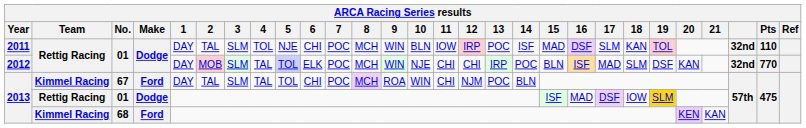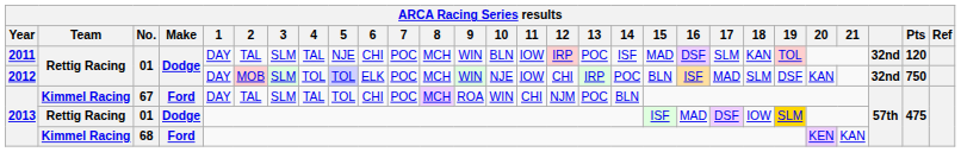 <table class="wikitable" style="text-align:center; font-size:75%">
 <tr>
 <th colspan=48><a href='#'>ARCA Racing Series</a> results</th>
 </tr>
 <tr>
 <th>Year</th>
 <th>Team</th>
 <th>No.</th>
 <th>Make</th>
 <th>1</th>
 <th>2</th>
 <th>3</th>
 <th>4</th>
 <th>5</th>
 <th>6</th>
 <th>7</th>
 <th>8</th>
 <th>9</th>
 <th>10</th>
 <th>11</th>
 <th>12</th>
 <th>13</th>
 <th>14</th>
 <th>15</th>
 <th>16</th>
 <th>17</th>
 <th>18</th>
 <th>19</th>
 <th>20</th>
 <th>21</th>
 <th></th>
 <th>Pts</th>
 <th>Ref</th>
 </tr>
 <tr>
 <th><a href='#'>2011</a></th>
 <th rowspan=2>Rettig Racing</th>
 <th rowspan=2>01</th>
 <th rowspan=2><a href='#'>Dodge</a></th>
 <td><a href='#'>DAY</a></td>
 <td><a href='#'>TAL</a></td>
 <td><a href='#'>SLM</a></td>
-<td><a href='#'>TOL</a></td>
+<td><a href='#'>TAL</a></td>
 <td><a href='#'>NJE</a></td>
 <td><a href='#'>CHI</a></td>
 <td><a href='#'>POC</a></td>
 <td><a href='#'>MCH</a></td>
 <td><a href='#'>WIN</a></td>
 <td><a href='#'>BLN</a></td>
 <td><a href='#'>IOW</a></td>
 <td style="background:#FFCFCF;"><a href='#'>IRP</a><br></td>
 <td><a href='#'>POC</a></td>
 <td><a href='#'>ISF</a></td>
 <td><a href='#'>MAD</a></td>
 <td style="background:#EFCFFF;"><a href='#'>DSF</a><br></td>
 <td><a href='#'>SLM</a></td>
 <td><a href='#'>KAN</a></td>
 <td style="background:#FFCFCF;"><a href='#'>TOL</a><br></td>
 <td colspan=2></td>
 <th>32nd</th>
-<th>110</th>
+<th>120</th>
 <th></th>
 </tr>
 <tr>
 <th><a href='#'>2012</a></th>
 <td><a href='#'>DAY</a></td>
 <td style="background:#FFCFCF;"><a href='#'>MOB</a><br></td>
 <td style="background:#DFFFDF;"><a href='#'>SLM</a><br></td>
-<td><a href='#'>TAL</a></td>
+<td><a href='#'>TOL</a></td>
 <td style="background:#CFCFFF;"><a href='#'>TOL</a><br></td>
 <td><a href='#'>ELK</a></td>
 <td><a href='#'>POC</a></td>
 <td><a href='#'>MCH</a></td>
 <td style="background:#DFFFDF;"><a href='#'>WIN</a><br></td>
 <td><a href='#'>NJE</a></td>
-<td><a href='#'>CHI</a></td>
+<td><a href='#'>IOW</a></td>
 <td><a href='#'>CHI</a></td>
 <td style="background:#DFFFDF;"><a href='#'>IRP</a><br></td>
 <td><a href='#'>POC</a></td>
 <td><a href='#'>BLN</a></td>
 <td style="background:#FFDF9F;"><a href='#'>ISF</a><br></td>
 <td><a href='#'>MAD</a></td>
 <td><a href='#'>SLM</a></td>
 <td><a href='#'>DSF</a><br></td>
 <td><a href='#'>KAN</a></td>
 <td></td>
 <th>32nd</th>
-<th>770</th>
+<th>750</th>
 <th></th>
 </tr>
 <tr>
 <th rowspan=3><a href='#'>2013</a></th>
 <th><a href='#'>Kimmel Racing</a></th>
 <th>67</th>
 <th><a href='#'>Ford</a></th>
 <td><a href='#'>DAY</a></td>
 <td><a href='#'>TAL</a></td>
 <td><a href='#'>SLM</a></td>
 <td><a href='#'>TAL</a></td>
 <td><a href='#'>TOL</a></td>
 <td><a href='#'>CHI</a></td>
 <td><a href='#'>POC</a></td>
 <td style="background:#EFCFFF;"><a href='#'>MCH</a><br></td>
 <td><a href='#'>ROA</a></td>
 <td><a href='#'>WIN</a></td>
 <td><a href='#'>CHI</a></td>
 <td><a href='#'>NJM</a></td>
 <td><a href='#'>POC</a></td>
 <td><a href='#'>BLN</a></td>
 <td colspan=7></td>
 <th rowspan=3>57th</th>
 <th rowspan=3>475</th>
 <th rowspan=3></th>
 </tr>
 <tr>
 <th>Rettig Racing</th>
 <th>01</th>
 <th><a href='#'>Dodge</a></th>
 <td colspan=14></td>
 <td style="background:#DFFFDF;"><a href='#'>ISF</a><br></td>
 <td><a href='#'>MAD</a></td>
 <td style="background:#EFCFFF;"><a href='#'>DSF</a><br></td>
 <td><a href='#'>IOW</a></td>
 <td style="background: gold;"><a href='#'>SLM</a></td>
 <td colspan=2></td>
 </tr>
 <tr>
 <th><a href='#'>Kimmel Racing</a></th>
 <th>68</th>
 <th><a href='#'>Ford</a></th>
 <td colspan=19></td>
 <td style="background:#EFCFFF;"><a href='#'>KEN</a><br></td>
 <td><a href='#'>KAN</a></td>
 </tr>
 </table>
